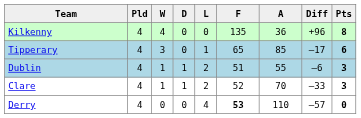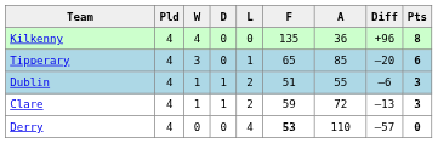 <table style=border-collapse:collapse border=1 cellspacing=0 cellpadding=5>
 <tr align=center bgcolor=#efefef>
 <th width=165>Team</th>
 <th width=20>Pld</th>
 <th width=20>W</th>
 <th width=20>D</th>
 <th width=20>L</th>
 <th width=50>F</th>
 <th width=50>A</th>
 <th width=20>Diff</th>
 <th width=20>Pts</th>
 </tr>
 <tr align=center style="background:#cfc;">
 <td style="text-align:left;"><a href='#'>Kilkenny</a></td>
 <td>4</td>
 <td>4</td>
 <td>0</td>
 <td>0</td>
 <td>135</td>
 <td>36</td>
 <td>+96</td>
 <td><strong>8</strong></td>
 </tr>
 <tr align=center style="background:#ADD8E6;">
 <td style="text-align:left;"><a href='#'>Tipperary</a></td>
 <td>4</td>
 <td>3</td>
 <td>0</td>
 <td>1</td>
 <td>65</td>
 <td>85</td>
-<td>–17</td>
+<td>–20</td>
 <td><strong>6</strong></td>
 </tr>
 <tr align=center style="background:#ADD8E6;">
 <td style="text-align:left;"><a href='#'>Dublin</a></td>
 <td>4</td>
 <td>1</td>
 <td>1</td>
 <td>2</td>
 <td>51</td>
 <td>55</td>
 <td>–6</td>
 <td><strong>3</strong></td>
 </tr>
 <tr align=center>
 <td style="text-align:left;"><a href='#'>Clare</a></td>
 <td>4</td>
 <td>1</td>
 <td>1</td>
 <td>2</td>
-<td>52</td>
-<td>70</td>
-<td>–33</td>
+<td>59</td>
+<td>72</td>
+<td>–13</td>
 <td><strong>3</strong></td>
 </tr>
 <tr align=center>
 <td style="text-align:left;"><a href='#'>Derry</a></td>
 <td>4</td>
 <td>0</td>
 <td>0</td>
 <td>4</td>
 <td><strong>53</strong></td>
 <td>110</td>
 <td>–57</td>
 <td><strong>0</strong></td>
 </tr>
 </table>
